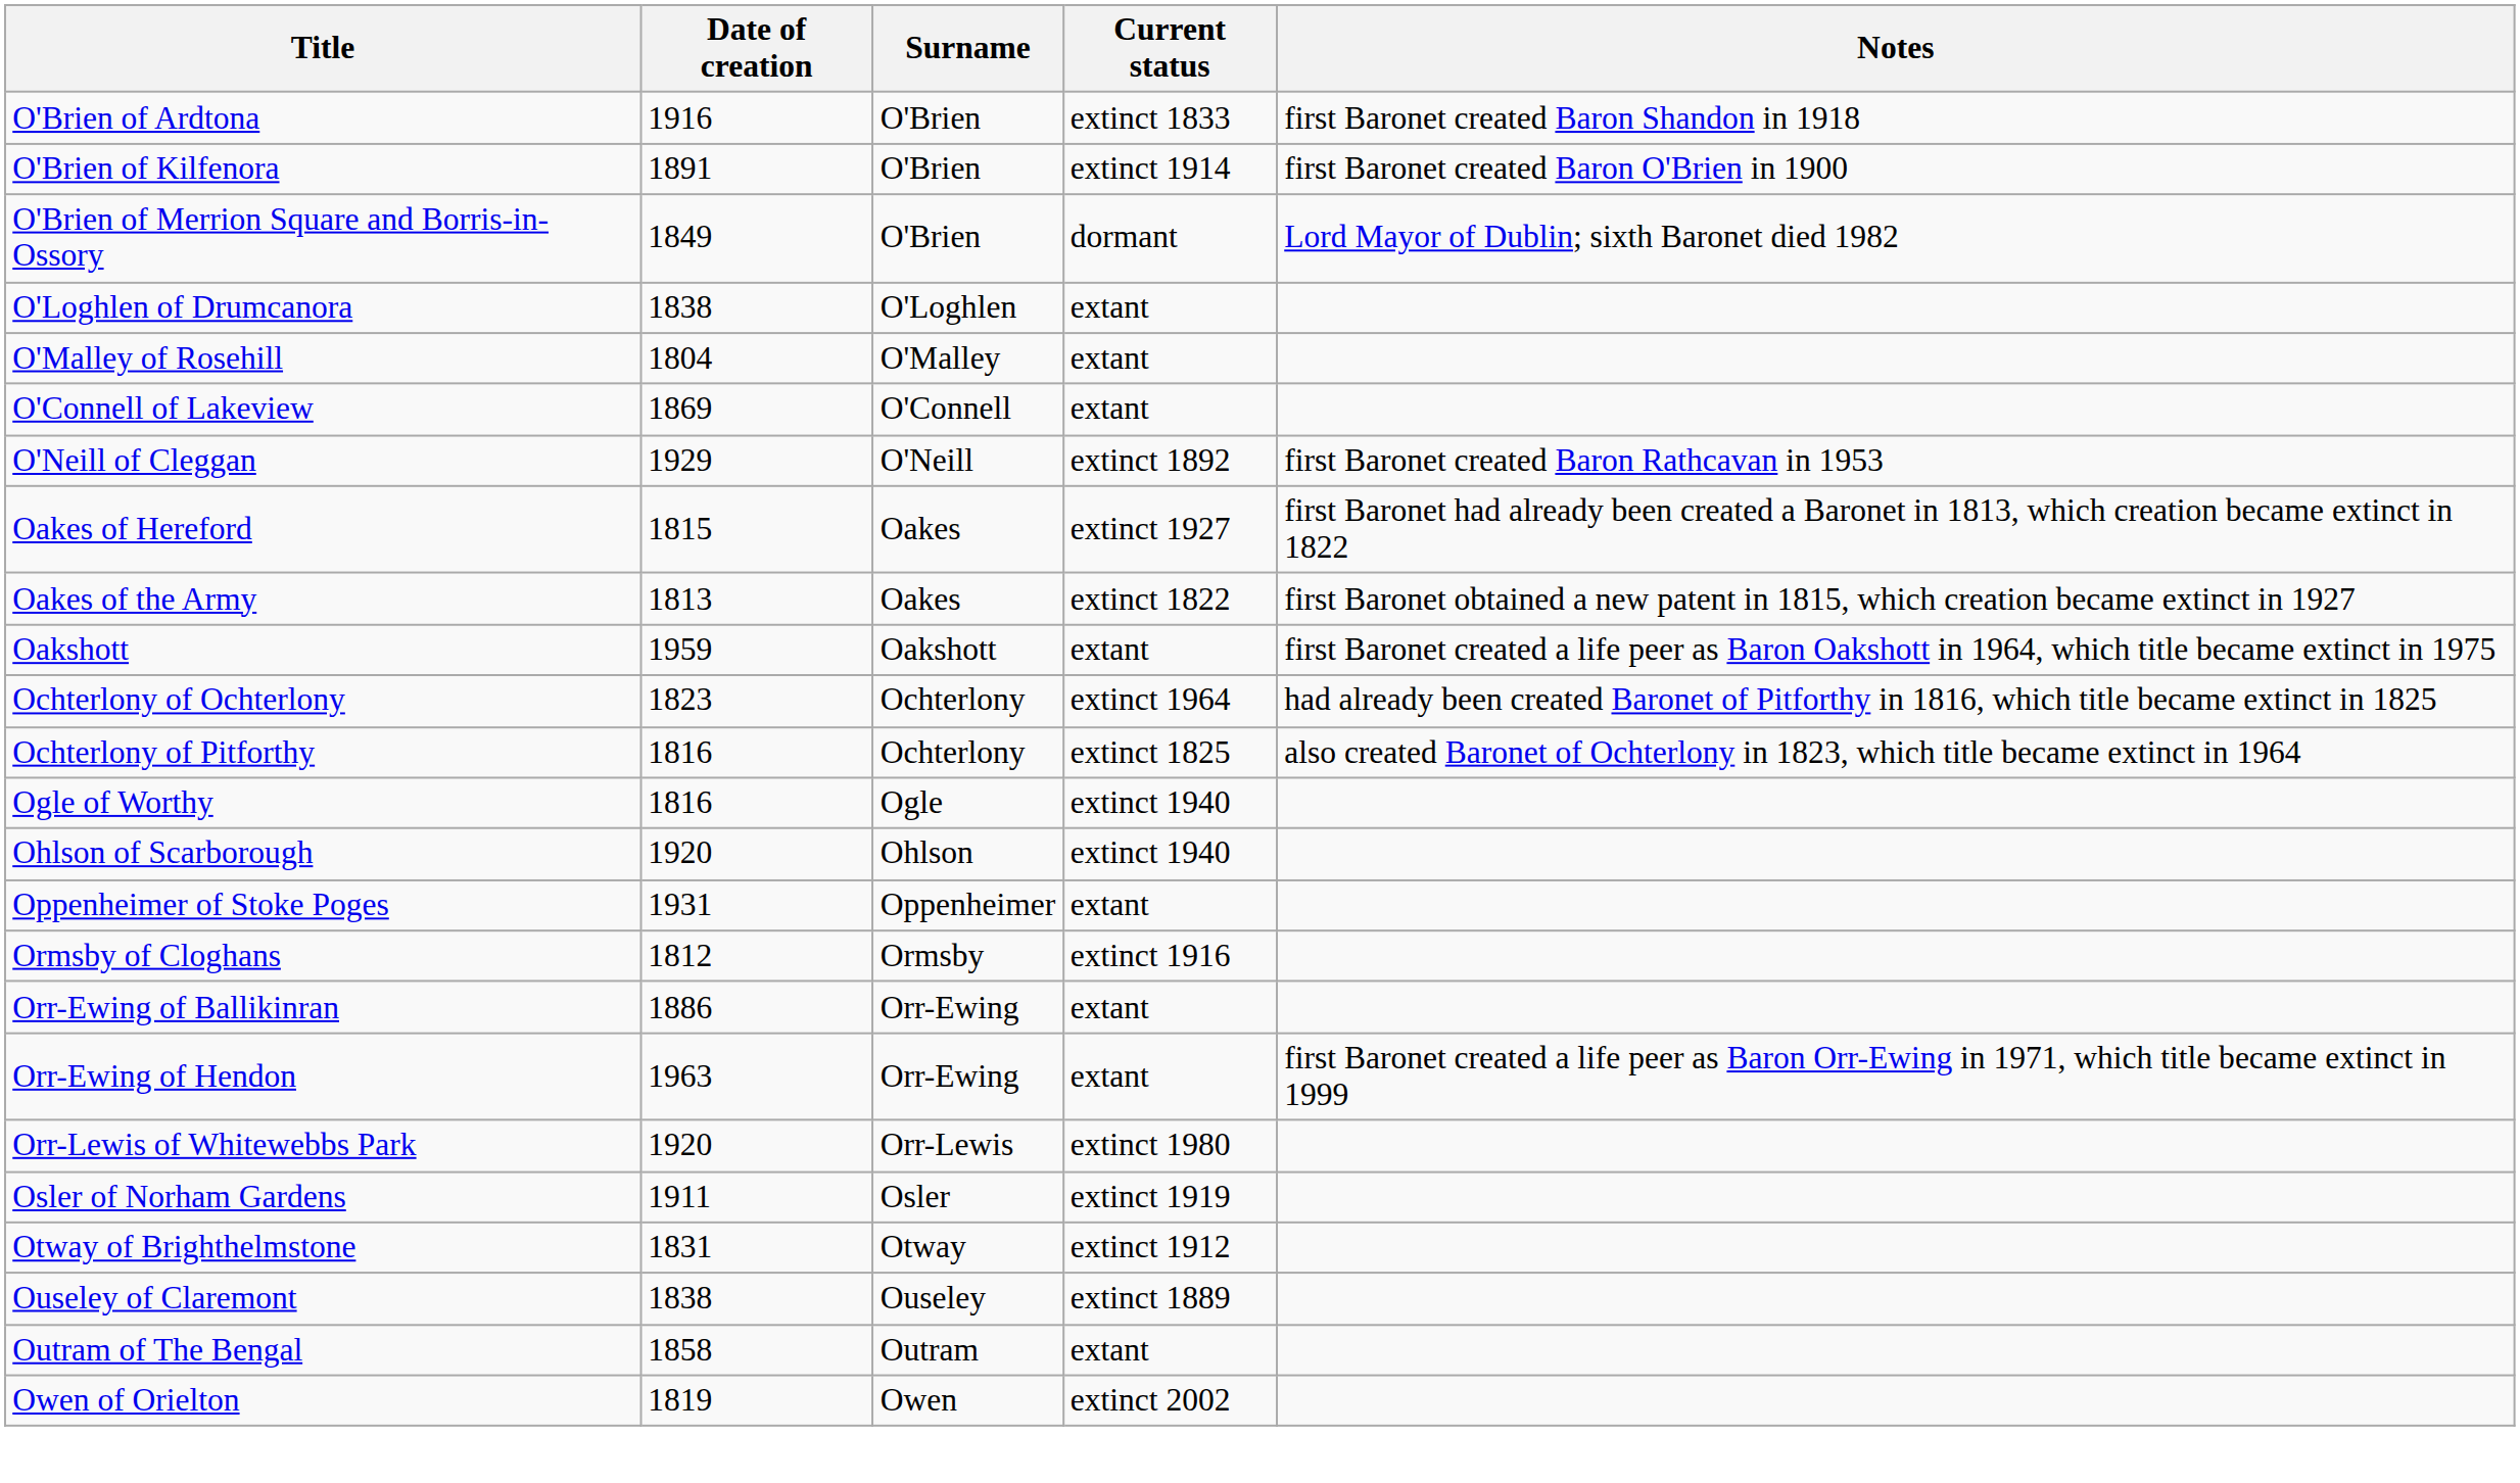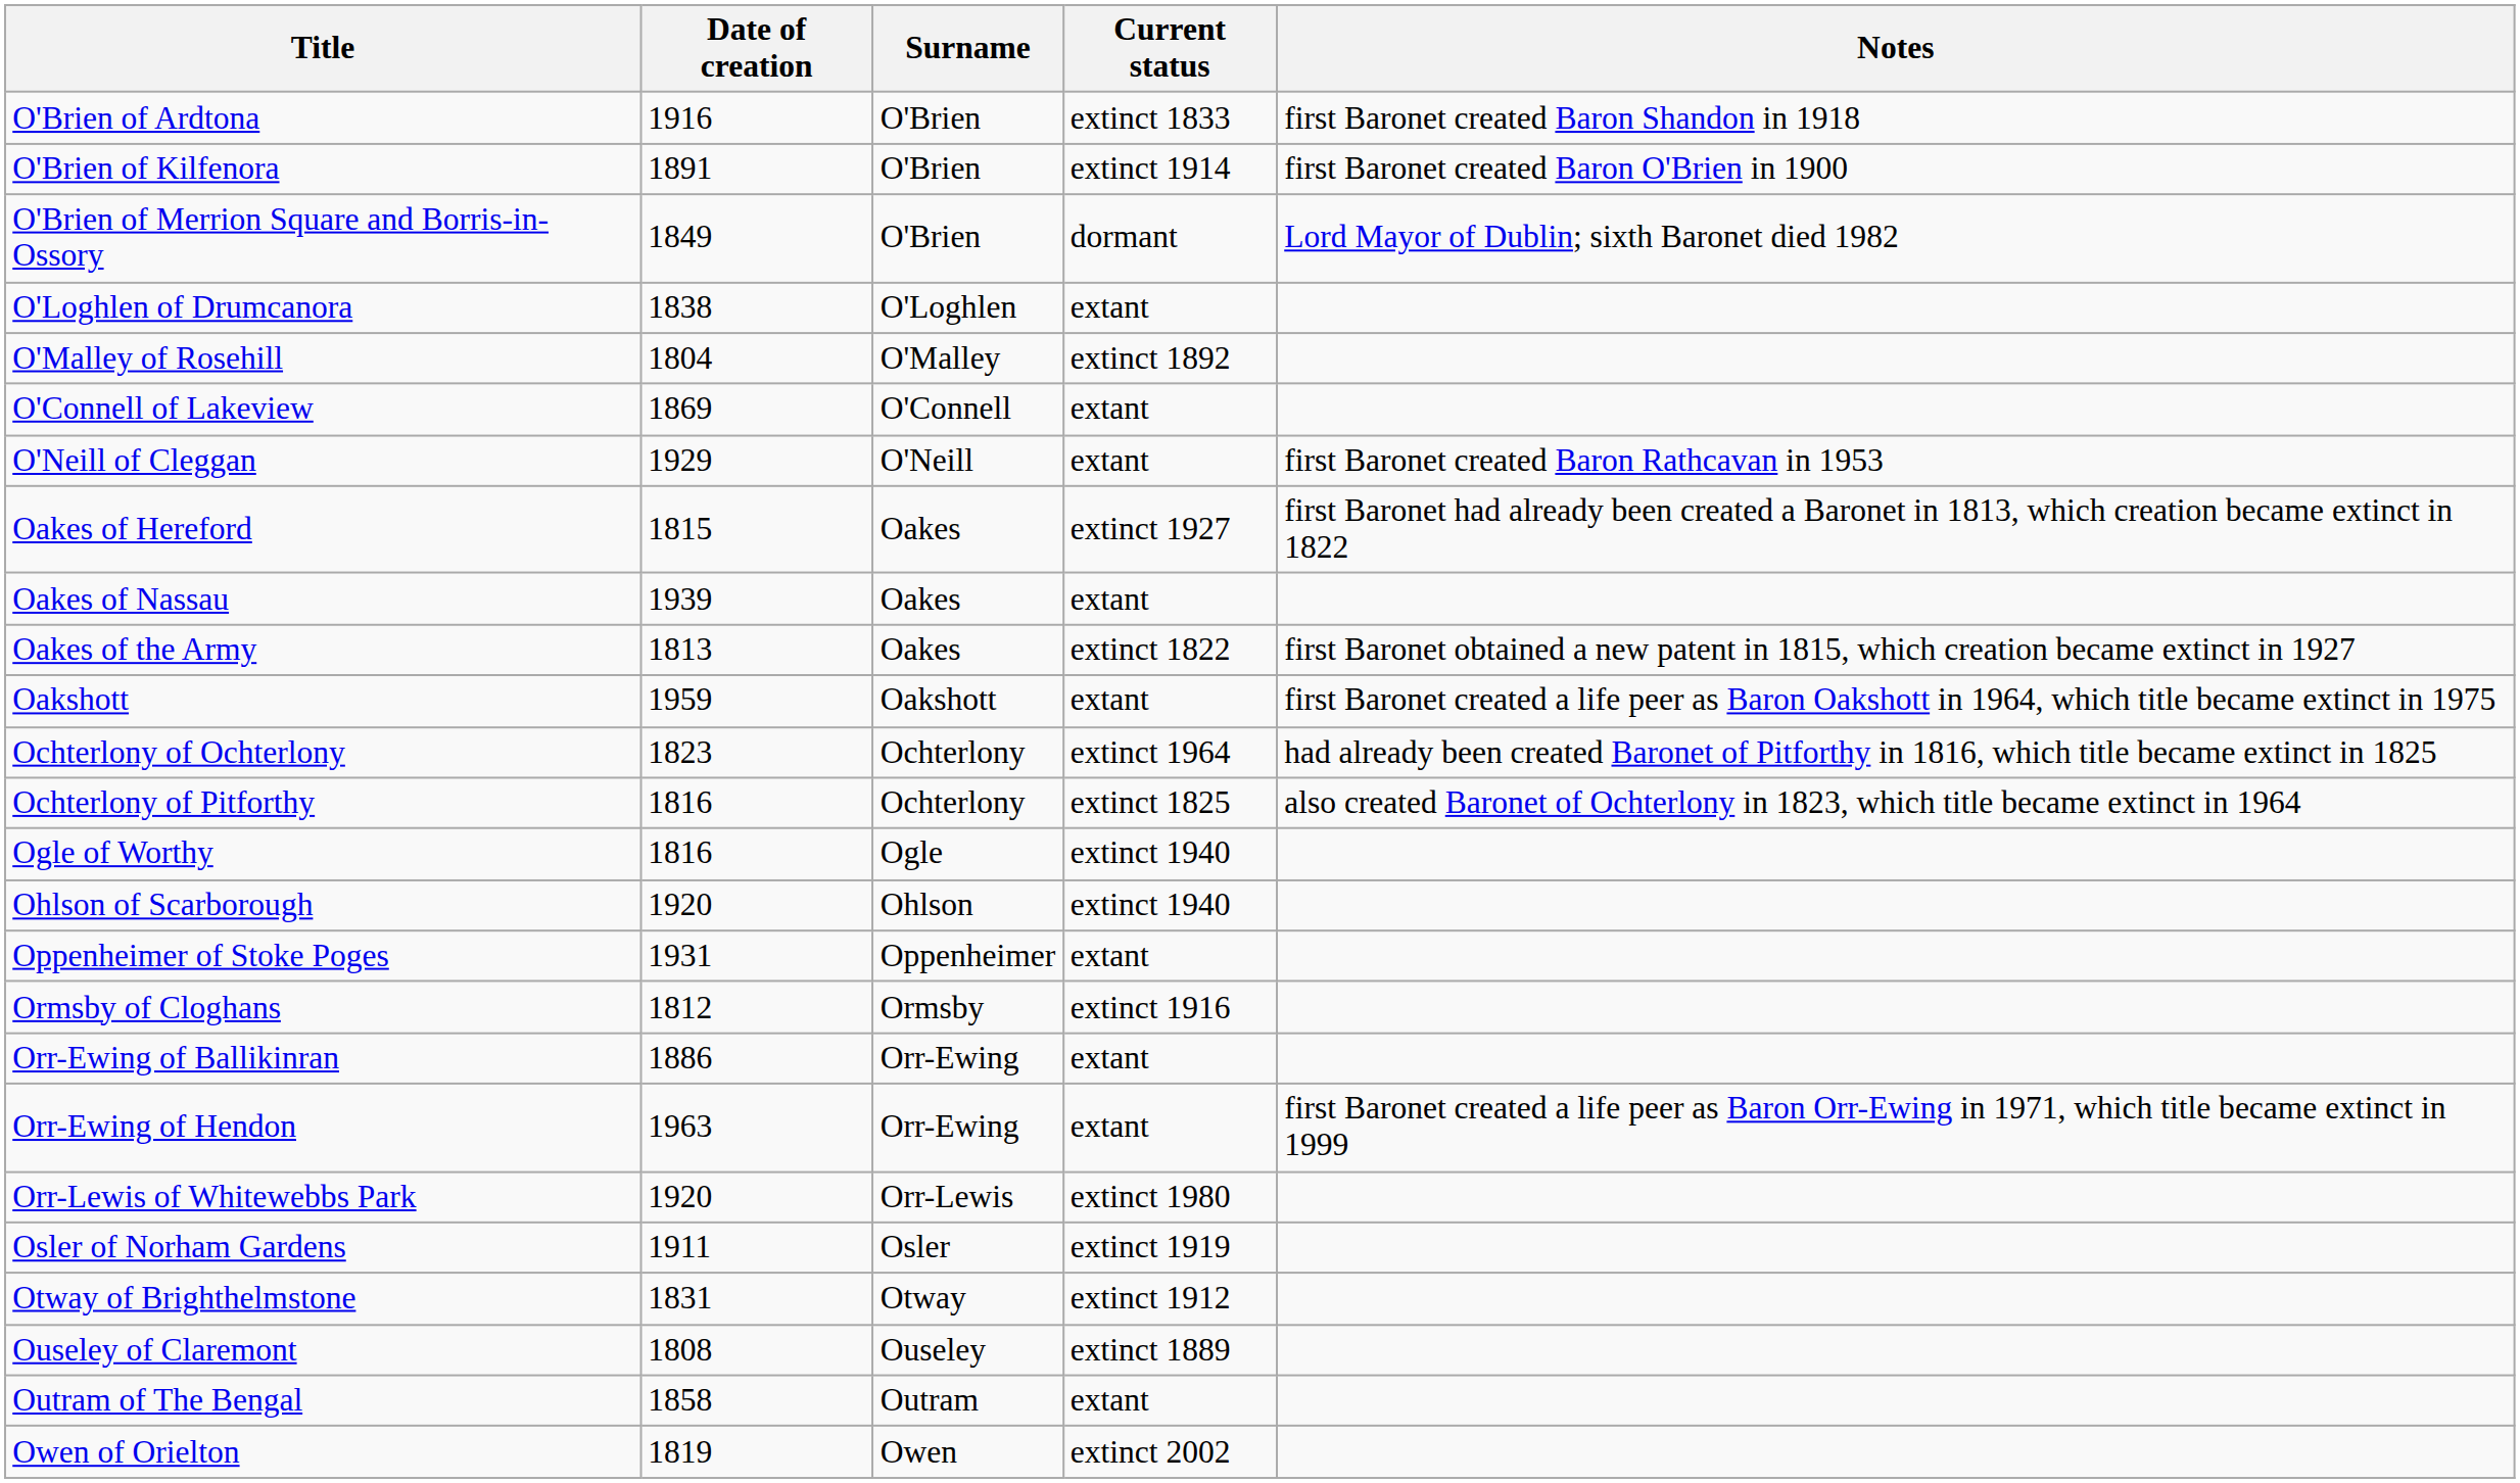 <table class="wikitable">
 <tr>
 <th>Title</th>
 <th>Date of creation</th>
 <th>Surname</th>
 <th>Current status</th>
 <th>Notes</th>
 </tr>
 <tr>
 <td><a href='#'>O'Brien of Ardtona</a></td>
 <td>1916</td>
 <td>O'Brien</td>
 <td>extinct 1833</td>
 <td>first Baronet created <a href='#'>Baron Shandon</a> in 1918</td>
 </tr>
 <tr>
 <td><a href='#'>O'Brien of Kilfenora</a></td>
 <td>1891</td>
 <td>O'Brien</td>
 <td>extinct 1914</td>
 <td>first Baronet created <a href='#'>Baron O'Brien</a> in 1900</td>
 </tr>
 <tr>
 <td><a href='#'>O'Brien of Merrion Square and Borris-in-Ossory</a></td>
 <td>1849</td>
 <td>O'Brien</td>
 <td>dormant</td>
 <td><a href='#'>Lord Mayor of Dublin</a>; sixth Baronet died 1982</td>
 </tr>
 <tr>
 <td><a href='#'>O'Loghlen of Drumcanora</a></td>
 <td>1838</td>
 <td>O'Loghlen</td>
 <td>extant</td>
 <td></td>
 </tr>
 <tr>
 <td><a href='#'>O'Malley of Rosehill</a></td>
 <td>1804</td>
 <td>O'Malley</td>
-<td>extant</td>
+<td>extinct 1892</td>
 <td></td>
 </tr>
 <tr>
 <td><a href='#'>O'Connell of Lakeview</a></td>
 <td>1869</td>
 <td>O'Connell</td>
 <td>extant</td>
 <td></td>
 </tr>
 <tr>
 <td><a href='#'>O'Neill of Cleggan</a></td>
 <td>1929</td>
 <td>O'Neill</td>
-<td>extinct 1892</td>
+<td>extant</td>
 <td>first Baronet created <a href='#'>Baron Rathcavan</a> in 1953</td>
 </tr>
 <tr>
 <td><a href='#'>Oakes of Hereford</a></td>
 <td>1815</td>
 <td>Oakes</td>
 <td>extinct 1927</td>
 <td>first Baronet had already been created a Baronet in 1813, which creation became extinct in 1822</td>
+</tr>
+<tr>
+<td><a href='#'>Oakes of Nassau</a></td>
+<td>1939</td>
+<td>Oakes</td>
+<td>extant</td>
+<td></td>
 </tr>
 <tr>
 <td><a href='#'>Oakes of the Army</a></td>
 <td>1813</td>
 <td>Oakes</td>
 <td>extinct 1822</td>
 <td>first Baronet obtained a new patent in 1815, which creation became extinct in 1927</td>
 </tr>
 <tr>
 <td><a href='#'>Oakshott</a></td>
 <td>1959</td>
 <td>Oakshott</td>
 <td>extant</td>
 <td>first Baronet created a life peer as <a href='#'>Baron Oakshott</a> in 1964, which title became extinct in 1975</td>
 </tr>
 <tr>
 <td><a href='#'>Ochterlony of Ochterlony</a></td>
 <td>1823</td>
 <td>Ochterlony</td>
 <td>extinct 1964</td>
 <td>had already been created <a href='#'>Baronet of Pitforthy</a> in 1816, which title became extinct in 1825</td>
 </tr>
 <tr>
 <td><a href='#'>Ochterlony of Pitforthy</a></td>
 <td>1816</td>
 <td>Ochterlony</td>
 <td>extinct 1825</td>
 <td>also created <a href='#'>Baronet of Ochterlony</a> in 1823, which title became extinct in 1964</td>
 </tr>
 <tr>
 <td><a href='#'>Ogle of Worthy</a></td>
 <td>1816</td>
 <td>Ogle</td>
 <td>extinct 1940</td>
 <td></td>
 </tr>
 <tr>
 <td><a href='#'>Ohlson of Scarborough</a></td>
 <td>1920</td>
 <td>Ohlson</td>
 <td>extinct 1940</td>
 <td></td>
 </tr>
 <tr>
 <td><a href='#'>Oppenheimer of Stoke Poges</a></td>
 <td>1931</td>
 <td>Oppenheimer</td>
 <td>extant</td>
 <td></td>
 </tr>
 <tr>
 <td><a href='#'>Ormsby of Cloghans</a></td>
 <td>1812</td>
 <td>Ormsby</td>
 <td>extinct 1916</td>
 <td></td>
 </tr>
 <tr>
 <td><a href='#'>Orr-Ewing of Ballikinran</a></td>
 <td>1886</td>
 <td>Orr-Ewing</td>
 <td>extant</td>
 <td></td>
 </tr>
 <tr>
 <td><a href='#'>Orr-Ewing of Hendon</a></td>
 <td>1963</td>
 <td>Orr-Ewing</td>
 <td>extant</td>
 <td>first Baronet created a life peer as <a href='#'>Baron Orr-Ewing</a> in 1971, which title became extinct in 1999</td>
 </tr>
 <tr>
 <td><a href='#'>Orr-Lewis of Whitewebbs Park</a></td>
 <td>1920</td>
 <td>Orr-Lewis</td>
 <td>extinct 1980</td>
 <td></td>
 </tr>
 <tr>
 <td><a href='#'>Osler of Norham Gardens</a></td>
 <td>1911</td>
 <td>Osler</td>
 <td>extinct 1919</td>
 <td></td>
 </tr>
 <tr>
 <td><a href='#'>Otway of Brighthelmstone</a></td>
 <td>1831</td>
 <td>Otway</td>
 <td>extinct 1912</td>
 <td></td>
 </tr>
 <tr>
 <td><a href='#'>Ouseley of Claremont</a></td>
-<td>1838</td>
+<td>1808</td>
 <td>Ouseley</td>
 <td>extinct 1889</td>
 <td></td>
 </tr>
 <tr>
 <td><a href='#'>Outram of The Bengal</a></td>
 <td>1858</td>
 <td>Outram</td>
 <td>extant</td>
 <td></td>
 </tr>
 <tr>
 <td><a href='#'>Owen of Orielton</a></td>
 <td>1819</td>
 <td>Owen</td>
 <td>extinct 2002</td>
 <td></td>
 </tr>
 </table>
